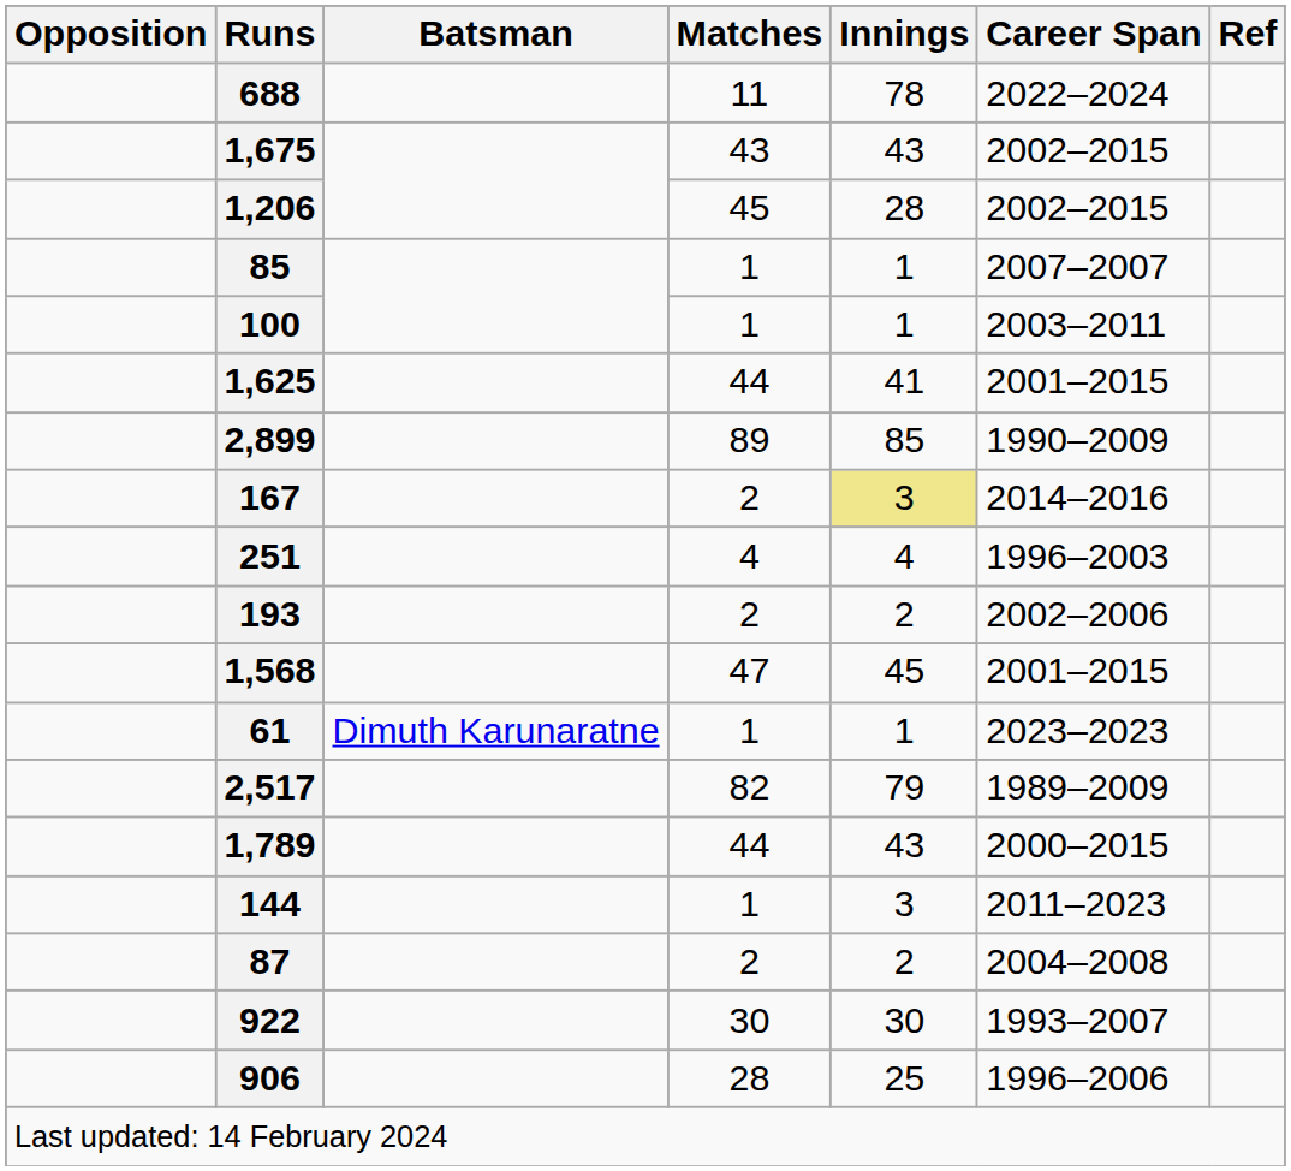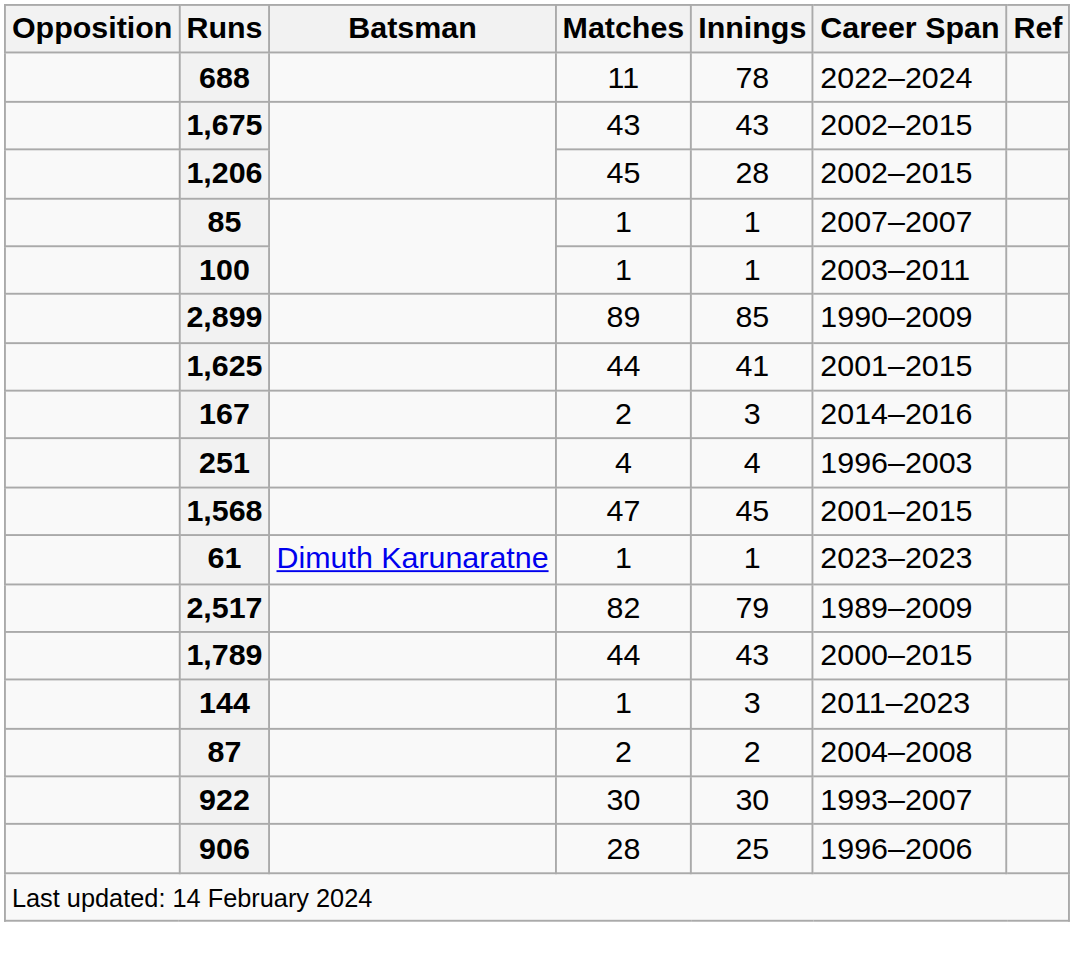 <table class="wikitable plainrowheaders sortable">
 <tr>
 <th scope="col">Opposition</th>
 <th scope="col">Runs</th>
 <th scope="col">Batsman</th>
 <th scope="col">Matches</th>
 <th scope="col">Innings</th>
 <th scope="col">Career Span</th>
 <th scope="col">Ref</th>
 </tr>
 <tr>
 <td></td>
 <th>688</th>
 <td></td>
 <td align="center">11</td>
 <td align="center">78</td>
 <td>2022–2024</td>
 <td></td>
 </tr>
 <tr>
 <td></td>
 <th>1,675</th>
 <td rowspan=2></td>
 <td align="center">43</td>
 <td align="center">43</td>
 <td>2002–2015</td>
 <td></td>
 </tr>
 <tr>
 <td></td>
 <th>1,206</th>
 <td align="center">45</td>
 <td align="center">28</td>
 <td>2002–2015</td>
 <td></td>
 </tr>
 <tr>
 <td></td>
 <th>85</th>
 <td rowspan=2></td>
 <td align="center">1</td>
 <td align="center">1</td>
 <td>2007–2007</td>
 <td></td>
 </tr>
 <tr>
 <td></td>
 <th>100</th>
 <td align="center">1</td>
 <td align="center">1</td>
 <td>2003–2011</td>
 <td></td>
 </tr>
 <tr>
 <td></td>
+<th>2,899</th>
+<td></td>
+<td align="center">89</td>
+<td align="center">85</td>
+<td>1990–2009</td>
+<td></td>
+</tr>
+<tr>
+<td></td>
 <th>1,625</th>
 <td></td>
 <td align="center">44</td>
 <td align="center">41</td>
 <td>2001–2015</td>
 <td></td>
 </tr>
 <tr>
 <td></td>
-<th>2,899</th>
-<td></td>
-<td align="center">89</td>
-<td align="center">85</td>
-<td>1990–2009</td>
-<td></td>
-</tr>
-<tr>
-<td></td>
 <th>167</th>
 <td></td>
 <td align="center">2</td>
-<td align="center" style="background: khaki;">3</td>
+<td align="center">3</td>
 <td>2014–2016</td>
 <td></td>
 </tr>
 <tr>
 <td></td>
 <th>251</th>
 <td></td>
 <td align="center">4</td>
 <td align="center">4</td>
 <td>1996–2003</td>
-<td></td>
-</tr>
-<tr>
-<td></td>
-<th>193</th>
-<td></td>
-<td align="center">2</td>
-<td align="center">2</td>
-<td>2002–2006</td>
 <td></td>
 </tr>
 <tr>
 <td></td>
 <th>1,568</th>
 <td></td>
 <td align="center">47</td>
 <td align="center">45</td>
 <td>2001–2015</td>
 <td></td>
 </tr>
 <tr>
 <td></td>
 <th>61</th>
 <td><a href='#'>Dimuth Karunaratne</a></td>
 <td scope=row style=text-align:center;>1</td>
 <td scope=row style=text-align:center;>1</td>
 <td>2023–2023</td>
 <td></td>
 </tr>
 <tr>
 <td></td>
 <th>2,517</th>
 <td></td>
 <td align="center">82</td>
 <td align="center">79</td>
 <td>1989–2009</td>
 <td></td>
 </tr>
 <tr>
 <td></td>
 <th>1,789</th>
 <td></td>
 <td align="center">44</td>
 <td align="center">43</td>
 <td>2000–2015</td>
 <td></td>
 </tr>
 <tr>
 <td></td>
 <th>144</th>
 <td></td>
 <td align="center">1</td>
 <td align="center">3</td>
 <td>2011–2023</td>
 <td></td>
 </tr>
 <tr>
 <td></td>
 <th>87</th>
 <td></td>
 <td align="center">2</td>
 <td align="center">2</td>
 <td>2004–2008</td>
 <td></td>
 </tr>
 <tr>
 <td></td>
 <th>922</th>
 <td></td>
 <td align="center">30</td>
 <td align="center">30</td>
 <td>1993–2007</td>
 <td></td>
 </tr>
 <tr>
 <td></td>
 <th>906</th>
 <td></td>
 <td align="center">28</td>
 <td align="center">25</td>
 <td>1996–2006</td>
 <td></td>
 </tr>
 <tr>
 <td colspan=7><small>Last updated: 14 February 2024</small></td>
 </tr>
 </table>
